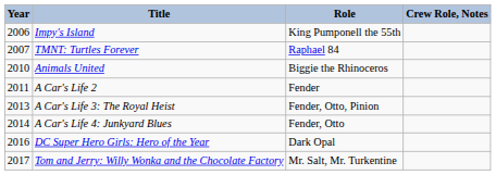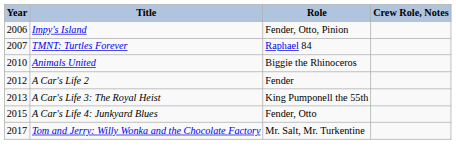 <table class="wikitable sortable plainrowheaders" style="font-size: 90%;">
 <tr>
 <th style="background:#b0c4de;">Year</th>
 <th style="background:#b0c4de;">Title</th>
 <th style="background:#b0c4de;">Role</th>
 <th style="background:#b0c4de;">Crew Role, Notes</th>
 </tr>
 <tr>
 <td>2006</td>
 <td><em><a href='#'>Impy's Island</a></em></td>
-<td>King Pumponell the 55th</td>
+<td>Fender, Otto, Pinion</td>
 <td></td>
 </tr>
 <tr>
 <td>2007</td>
 <td><em><a href='#'>TMNT: Turtles Forever</a></em></td>
 <td><a href='#'>Raphael</a> 84</td>
 <td></td>
 </tr>
 <tr>
 <td>2010</td>
 <td><em><a href='#'>Animals United</a></em></td>
 <td>Biggie the Rhinoceros</td>
 <td></td>
 </tr>
 <tr>
-<td>2011</td>
+<td>2012</td>
 <td><em>A Car's Life 2</em></td>
 <td>Fender</td>
 <td></td>
 </tr>
 <tr>
 <td>2013</td>
 <td><em>A Car's Life 3: The Royal Heist</em></td>
-<td>Fender, Otto, Pinion</td>
+<td>King Pumponell the 55th</td>
 <td></td>
 </tr>
 <tr>
-<td>2014</td>
+<td>2015</td>
 <td><em>A Car's Life 4: Junkyard Blues</em></td>
 <td>Fender, Otto</td>
-<td></td>
-</tr>
-<tr>
-<td>2016</td>
-<td><em><a href='#'>DC Super Hero Girls: Hero of the Year</a></em></td>
-<td>Dark Opal</td>
 <td></td>
 </tr>
 <tr>
 <td>2017</td>
 <td><em><a href='#'>Tom and Jerry: Willy Wonka and the Chocolate Factory</a></em></td>
 <td>Mr. Salt, Mr. Turkentine</td>
 <td></td>
 </tr>
 </table>
